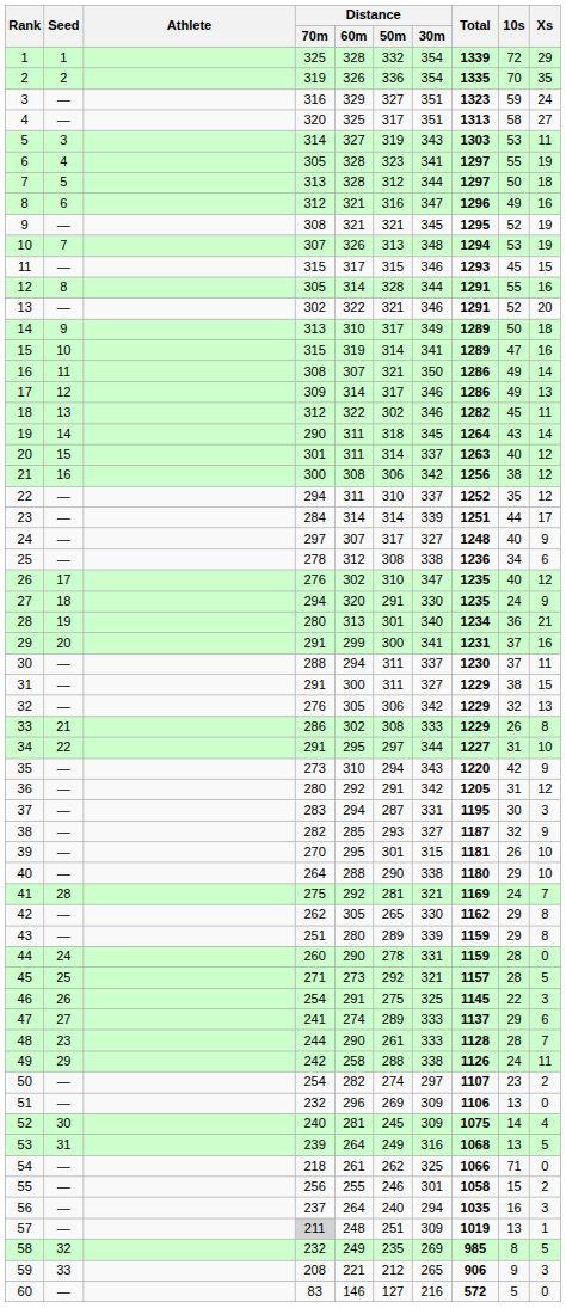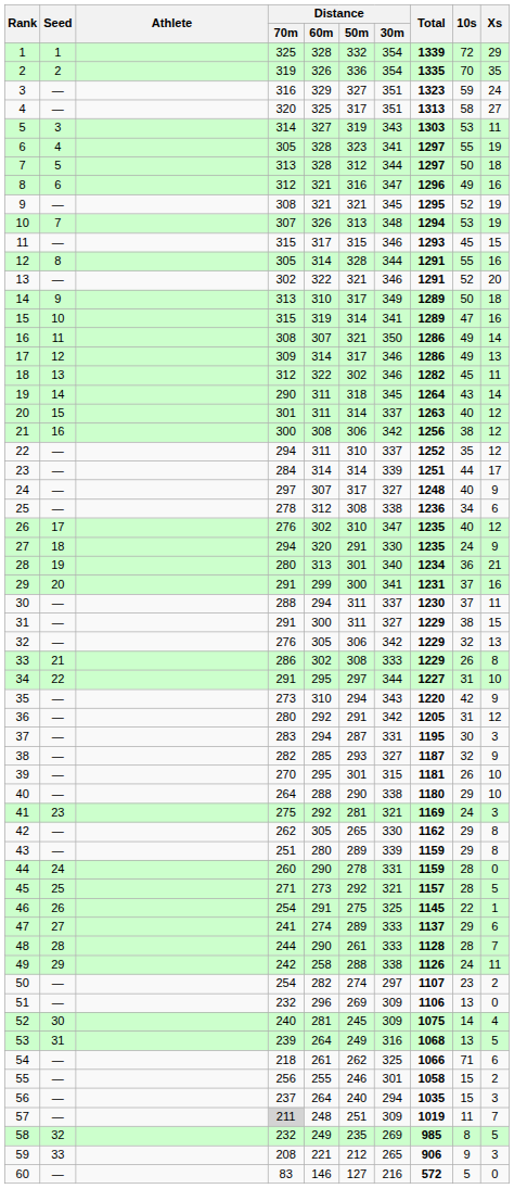 <table class="wikitable" style="text-align:center">
 <tr>
 <th rowspan=2 width=40>Rank</th>
 <th rowspan=2 width=40>Seed</th>
 <th rowspan=2 width=250>Athlete</th>
 <th colspan=4>Distance</th>
 <th rowspan=2 width=50>Total</th>
 <th rowspan=2 width=30>10s</th>
 <th rowspan=2 width=30>Xs</th>
 </tr>
 <tr>
 <th width=40>70m</th>
 <th width=40>60m</th>
 <th width=40>50m</th>
 <th width=40>30m</th>
 </tr>
 <tr bgcolor="ccffcc">
 <td>1</td>
 <td>1</td>
 <td align=left></td>
 <td>325</td>
 <td>328</td>
 <td>332</td>
 <td>354</td>
 <td><strong>1339</strong></td>
 <td>72</td>
 <td>29</td>
 </tr>
 <tr bgcolor="ccffcc">
 <td>2</td>
 <td>2</td>
 <td align=left></td>
 <td>319</td>
 <td>326</td>
 <td>336</td>
 <td>354</td>
 <td><strong>1335</strong></td>
 <td>70</td>
 <td>35</td>
 </tr>
 <tr>
 <td>3</td>
 <td>—</td>
 <td align=left></td>
 <td>316</td>
 <td>329</td>
 <td>327</td>
 <td>351</td>
 <td><strong>1323</strong></td>
 <td>59</td>
 <td>24</td>
 </tr>
 <tr>
 <td>4</td>
 <td>—</td>
 <td align=left></td>
 <td>320</td>
 <td>325</td>
 <td>317</td>
 <td>351</td>
 <td><strong>1313</strong></td>
 <td>58</td>
 <td>27</td>
 </tr>
 <tr bgcolor="ccffcc">
 <td>5</td>
 <td>3</td>
 <td align=left></td>
 <td>314</td>
 <td>327</td>
 <td>319</td>
 <td>343</td>
 <td><strong>1303</strong></td>
 <td>53</td>
 <td>11</td>
 </tr>
 <tr bgcolor="ccffcc">
 <td>6</td>
 <td>4</td>
 <td align=left></td>
 <td>305</td>
 <td>328</td>
 <td>323</td>
 <td>341</td>
 <td><strong>1297</strong></td>
 <td>55</td>
 <td>19</td>
 </tr>
 <tr bgcolor="ccffcc">
 <td>7</td>
 <td>5</td>
 <td align=left></td>
 <td>313</td>
 <td>328</td>
 <td>312</td>
 <td>344</td>
 <td><strong>1297</strong></td>
 <td>50</td>
 <td>18</td>
 </tr>
 <tr bgcolor="ccffcc">
 <td>8</td>
 <td>6</td>
 <td align=left></td>
 <td>312</td>
 <td>321</td>
 <td>316</td>
 <td>347</td>
 <td><strong>1296</strong></td>
 <td>49</td>
 <td>16</td>
 </tr>
 <tr>
 <td>9</td>
 <td>—</td>
 <td align=left></td>
 <td>308</td>
 <td>321</td>
 <td>321</td>
 <td>345</td>
 <td><strong>1295</strong></td>
 <td>52</td>
 <td>19</td>
 </tr>
 <tr bgcolor="ccffcc">
 <td>10</td>
 <td>7</td>
 <td align=left></td>
 <td>307</td>
 <td>326</td>
 <td>313</td>
 <td>348</td>
 <td><strong>1294</strong></td>
 <td>53</td>
 <td>19</td>
 </tr>
 <tr>
 <td>11</td>
 <td>—</td>
 <td align=left></td>
 <td>315</td>
 <td>317</td>
 <td>315</td>
 <td>346</td>
 <td><strong>1293</strong></td>
 <td>45</td>
 <td>15</td>
 </tr>
 <tr bgcolor="ccffcc">
 <td>12</td>
 <td>8</td>
 <td align=left></td>
 <td>305</td>
 <td>314</td>
 <td>328</td>
 <td>344</td>
 <td><strong>1291</strong></td>
 <td>55</td>
 <td>16</td>
 </tr>
 <tr>
 <td>13</td>
 <td>—</td>
 <td align=left></td>
 <td>302</td>
 <td>322</td>
 <td>321</td>
 <td>346</td>
 <td><strong>1291</strong></td>
 <td>52</td>
 <td>20</td>
 </tr>
 <tr bgcolor="ccffcc">
 <td>14</td>
 <td>9</td>
 <td align=left></td>
 <td>313</td>
 <td>310</td>
 <td>317</td>
 <td>349</td>
 <td><strong>1289</strong></td>
 <td>50</td>
 <td>18</td>
 </tr>
 <tr bgcolor="ccffcc">
 <td>15</td>
 <td>10</td>
 <td align=left></td>
 <td>315</td>
 <td>319</td>
 <td>314</td>
 <td>341</td>
 <td><strong>1289</strong></td>
 <td>47</td>
 <td>16</td>
 </tr>
 <tr bgcolor="ccffcc">
 <td>16</td>
 <td>11</td>
 <td align=left></td>
 <td>308</td>
 <td>307</td>
 <td>321</td>
 <td>350</td>
 <td><strong>1286</strong></td>
 <td>49</td>
 <td>14</td>
 </tr>
 <tr bgcolor="ccffcc">
 <td>17</td>
 <td>12</td>
 <td align=left></td>
 <td>309</td>
 <td>314</td>
 <td>317</td>
 <td>346</td>
 <td><strong>1286</strong></td>
 <td>49</td>
 <td>13</td>
 </tr>
 <tr bgcolor="ccffcc">
 <td>18</td>
 <td>13</td>
 <td align=left></td>
 <td>312</td>
 <td>322</td>
 <td>302</td>
 <td>346</td>
 <td><strong>1282</strong></td>
 <td>45</td>
 <td>11</td>
 </tr>
 <tr bgcolor="ccffcc">
 <td>19</td>
 <td>14</td>
 <td align=left></td>
 <td>290</td>
 <td>311</td>
 <td>318</td>
 <td>345</td>
 <td><strong>1264</strong></td>
 <td>43</td>
 <td>14</td>
 </tr>
 <tr bgcolor="ccffcc">
 <td>20</td>
 <td>15</td>
 <td align=left></td>
 <td>301</td>
 <td>311</td>
 <td>314</td>
 <td>337</td>
 <td><strong>1263</strong></td>
 <td>40</td>
 <td>12</td>
 </tr>
 <tr bgcolor="ccffcc">
 <td>21</td>
 <td>16</td>
 <td align=left></td>
 <td>300</td>
 <td>308</td>
 <td>306</td>
 <td>342</td>
 <td><strong>1256</strong></td>
 <td>38</td>
 <td>12</td>
 </tr>
 <tr>
 <td>22</td>
 <td>—</td>
 <td align=left></td>
 <td>294</td>
 <td>311</td>
 <td>310</td>
 <td>337</td>
 <td><strong>1252</strong></td>
 <td>35</td>
 <td>12</td>
 </tr>
 <tr>
 <td>23</td>
 <td>—</td>
 <td align=left></td>
 <td>284</td>
 <td>314</td>
 <td>314</td>
 <td>339</td>
 <td><strong>1251</strong></td>
 <td>44</td>
 <td>17</td>
 </tr>
 <tr>
 <td>24</td>
 <td>—</td>
 <td align=left></td>
 <td>297</td>
 <td>307</td>
 <td>317</td>
 <td>327</td>
 <td><strong>1248</strong></td>
 <td>40</td>
 <td>9</td>
 </tr>
 <tr>
 <td>25</td>
 <td>—</td>
 <td align=left></td>
 <td>278</td>
 <td>312</td>
 <td>308</td>
 <td>338</td>
 <td><strong>1236</strong></td>
 <td>34</td>
 <td>6</td>
 </tr>
 <tr bgcolor="ccffcc">
 <td>26</td>
 <td>17</td>
 <td align=left></td>
 <td>276</td>
 <td>302</td>
 <td>310</td>
 <td>347</td>
 <td><strong>1235</strong></td>
 <td>40</td>
 <td>12</td>
 </tr>
 <tr bgcolor="ccffcc">
 <td>27</td>
 <td>18</td>
 <td align=left></td>
 <td>294</td>
 <td>320</td>
 <td>291</td>
 <td>330</td>
 <td><strong>1235</strong></td>
 <td>24</td>
 <td>9</td>
 </tr>
 <tr bgcolor="ccffcc">
 <td>28</td>
 <td>19</td>
 <td align=left></td>
 <td>280</td>
 <td>313</td>
 <td>301</td>
 <td>340</td>
 <td><strong>1234</strong></td>
 <td>36</td>
 <td>21</td>
 </tr>
 <tr bgcolor="ccffcc">
 <td>29</td>
 <td>20</td>
 <td align=left></td>
 <td>291</td>
 <td>299</td>
 <td>300</td>
 <td>341</td>
 <td><strong>1231</strong></td>
 <td>37</td>
 <td>16</td>
 </tr>
 <tr>
 <td>30</td>
 <td>—</td>
 <td align=left></td>
 <td>288</td>
 <td>294</td>
 <td>311</td>
 <td>337</td>
 <td><strong>1230</strong></td>
 <td>37</td>
 <td>11</td>
 </tr>
 <tr>
 <td>31</td>
 <td>—</td>
 <td align=left></td>
 <td>291</td>
 <td>300</td>
 <td>311</td>
 <td>327</td>
 <td><strong>1229</strong></td>
 <td>38</td>
 <td>15</td>
 </tr>
 <tr>
 <td>32</td>
 <td>—</td>
 <td align=left></td>
 <td>276</td>
 <td>305</td>
 <td>306</td>
 <td>342</td>
 <td><strong>1229</strong></td>
 <td>32</td>
 <td>13</td>
 </tr>
 <tr bgcolor="ccffcc">
 <td>33</td>
 <td>21</td>
 <td align=left></td>
 <td>286</td>
 <td>302</td>
 <td>308</td>
 <td>333</td>
 <td><strong>1229</strong></td>
 <td>26</td>
 <td>8</td>
 </tr>
 <tr bgcolor="ccffcc">
 <td>34</td>
 <td>22</td>
 <td align=left></td>
 <td>291</td>
 <td>295</td>
 <td>297</td>
 <td>344</td>
 <td><strong>1227</strong></td>
 <td>31</td>
 <td>10</td>
 </tr>
 <tr>
 <td>35</td>
 <td>—</td>
 <td align=left></td>
 <td>273</td>
 <td>310</td>
 <td>294</td>
 <td>343</td>
 <td><strong>1220</strong></td>
 <td>42</td>
 <td>9</td>
 </tr>
 <tr>
 <td>36</td>
 <td>—</td>
 <td align=left></td>
 <td>280</td>
 <td>292</td>
 <td>291</td>
 <td>342</td>
 <td><strong>1205</strong></td>
 <td>31</td>
 <td>12</td>
 </tr>
 <tr>
 <td>37</td>
 <td>—</td>
 <td align=left></td>
 <td>283</td>
 <td>294</td>
 <td>287</td>
 <td>331</td>
 <td><strong>1195</strong></td>
 <td>30</td>
 <td>3</td>
 </tr>
 <tr>
 <td>38</td>
 <td>—</td>
 <td align=left></td>
 <td>282</td>
 <td>285</td>
 <td>293</td>
 <td>327</td>
 <td><strong>1187</strong></td>
 <td>32</td>
 <td>9</td>
 </tr>
 <tr>
 <td>39</td>
 <td>—</td>
 <td align=left></td>
 <td>270</td>
 <td>295</td>
 <td>301</td>
 <td>315</td>
 <td><strong>1181</strong></td>
 <td>26</td>
 <td>10</td>
 </tr>
 <tr>
 <td>40</td>
 <td>—</td>
 <td align=left></td>
 <td>264</td>
 <td>288</td>
 <td>290</td>
 <td>338</td>
 <td><strong>1180</strong></td>
 <td>29</td>
 <td>10</td>
 </tr>
 <tr bgcolor="ccffcc">
 <td>41</td>
-<td>28</td>
+<td>23</td>
 <td align=left></td>
 <td>275</td>
 <td>292</td>
 <td>281</td>
 <td>321</td>
 <td><strong>1169</strong></td>
 <td>24</td>
-<td>7</td>
+<td>3</td>
 </tr>
 <tr>
 <td>42</td>
 <td>—</td>
 <td align=left></td>
 <td>262</td>
 <td>305</td>
 <td>265</td>
 <td>330</td>
 <td><strong>1162</strong></td>
 <td>29</td>
 <td>8</td>
 </tr>
 <tr>
 <td>43</td>
 <td>—</td>
 <td align=left></td>
 <td>251</td>
 <td>280</td>
 <td>289</td>
 <td>339</td>
 <td><strong>1159</strong></td>
 <td>29</td>
 <td>8</td>
 </tr>
 <tr bgcolor="ccffcc">
 <td>44</td>
 <td>24</td>
 <td align=left></td>
 <td>260</td>
 <td>290</td>
 <td>278</td>
 <td>331</td>
 <td><strong>1159</strong></td>
 <td>28</td>
 <td>0</td>
 </tr>
 <tr bgcolor="ccffcc">
 <td>45</td>
 <td>25</td>
 <td align=left></td>
 <td>271</td>
 <td>273</td>
 <td>292</td>
 <td>321</td>
 <td><strong>1157</strong></td>
 <td>28</td>
 <td>5</td>
 </tr>
 <tr bgcolor="ccffcc">
 <td>46</td>
 <td>26</td>
 <td align=left></td>
 <td>254</td>
 <td>291</td>
 <td>275</td>
 <td>325</td>
 <td><strong>1145</strong></td>
 <td>22</td>
-<td>3</td>
+<td>1</td>
 </tr>
 <tr bgcolor="ccffcc">
 <td>47</td>
 <td>27</td>
 <td align=left></td>
 <td>241</td>
 <td>274</td>
 <td>289</td>
 <td>333</td>
 <td><strong>1137</strong></td>
 <td>29</td>
 <td>6</td>
 </tr>
 <tr bgcolor="ccffcc">
 <td>48</td>
-<td>23</td>
+<td>28</td>
 <td align=left></td>
 <td>244</td>
 <td>290</td>
 <td>261</td>
 <td>333</td>
 <td><strong>1128</strong></td>
 <td>28</td>
 <td>7</td>
 </tr>
 <tr bgcolor="ccffcc">
 <td>49</td>
 <td>29</td>
 <td align=left></td>
 <td>242</td>
 <td>258</td>
 <td>288</td>
 <td>338</td>
 <td><strong>1126</strong></td>
 <td>24</td>
 <td>11</td>
 </tr>
 <tr>
 <td>50</td>
 <td>—</td>
 <td align=left></td>
 <td>254</td>
 <td>282</td>
 <td>274</td>
 <td>297</td>
 <td><strong>1107</strong></td>
 <td>23</td>
 <td>2</td>
 </tr>
 <tr>
 <td>51</td>
 <td>—</td>
 <td align=left></td>
 <td>232</td>
 <td>296</td>
 <td>269</td>
 <td>309</td>
 <td><strong>1106</strong></td>
 <td>13</td>
 <td>0</td>
 </tr>
 <tr bgcolor="ccffcc">
 <td>52</td>
 <td>30</td>
 <td align=left></td>
 <td>240</td>
 <td>281</td>
 <td>245</td>
 <td>309</td>
 <td><strong>1075</strong></td>
 <td>14</td>
 <td>4</td>
 </tr>
 <tr bgcolor="ccffcc">
 <td>53</td>
 <td>31</td>
 <td align=left></td>
 <td>239</td>
 <td>264</td>
 <td>249</td>
 <td>316</td>
 <td><strong>1068</strong></td>
 <td>13</td>
 <td>5</td>
 </tr>
 <tr>
 <td>54</td>
 <td>—</td>
 <td align=left></td>
 <td>218</td>
 <td>261</td>
 <td>262</td>
 <td>325</td>
 <td><strong>1066</strong></td>
 <td>71</td>
-<td>0</td>
+<td>6</td>
 </tr>
 <tr>
 <td>55</td>
 <td>—</td>
 <td align=left></td>
 <td>256</td>
 <td>255</td>
 <td>246</td>
 <td>301</td>
 <td><strong>1058</strong></td>
 <td>15</td>
 <td>2</td>
 </tr>
 <tr>
 <td>56</td>
 <td>—</td>
 <td align=left></td>
 <td>237</td>
 <td>264</td>
 <td>240</td>
 <td>294</td>
 <td><strong>1035</strong></td>
-<td>16</td>
+<td>15</td>
 <td>3</td>
 </tr>
 <tr>
 <td>57</td>
 <td>—</td>
 <td align=left></td>
 <td style="background: lightgrey;">211</td>
 <td>248</td>
 <td>251</td>
 <td>309</td>
 <td><strong>1019</strong></td>
-<td>13</td>
-<td>1</td>
+<td>11</td>
+<td>7</td>
 </tr>
 <tr bgcolor="ccffcc">
 <td>58</td>
 <td>32</td>
 <td align=left></td>
 <td>232</td>
 <td>249</td>
 <td>235</td>
 <td>269</td>
 <td><strong>985</strong></td>
 <td>8</td>
 <td>5</td>
 </tr>
 <tr>
 <td>59</td>
 <td>33</td>
 <td align=left></td>
 <td>208</td>
 <td>221</td>
 <td>212</td>
 <td>265</td>
 <td><strong>906</strong></td>
 <td>9</td>
 <td>3</td>
 </tr>
 <tr>
 <td>60</td>
 <td>—</td>
 <td align=left></td>
 <td>83</td>
 <td>146</td>
 <td>127</td>
 <td>216</td>
 <td><strong>572</strong></td>
 <td>5</td>
 <td>0</td>
 </tr>
 </table>
